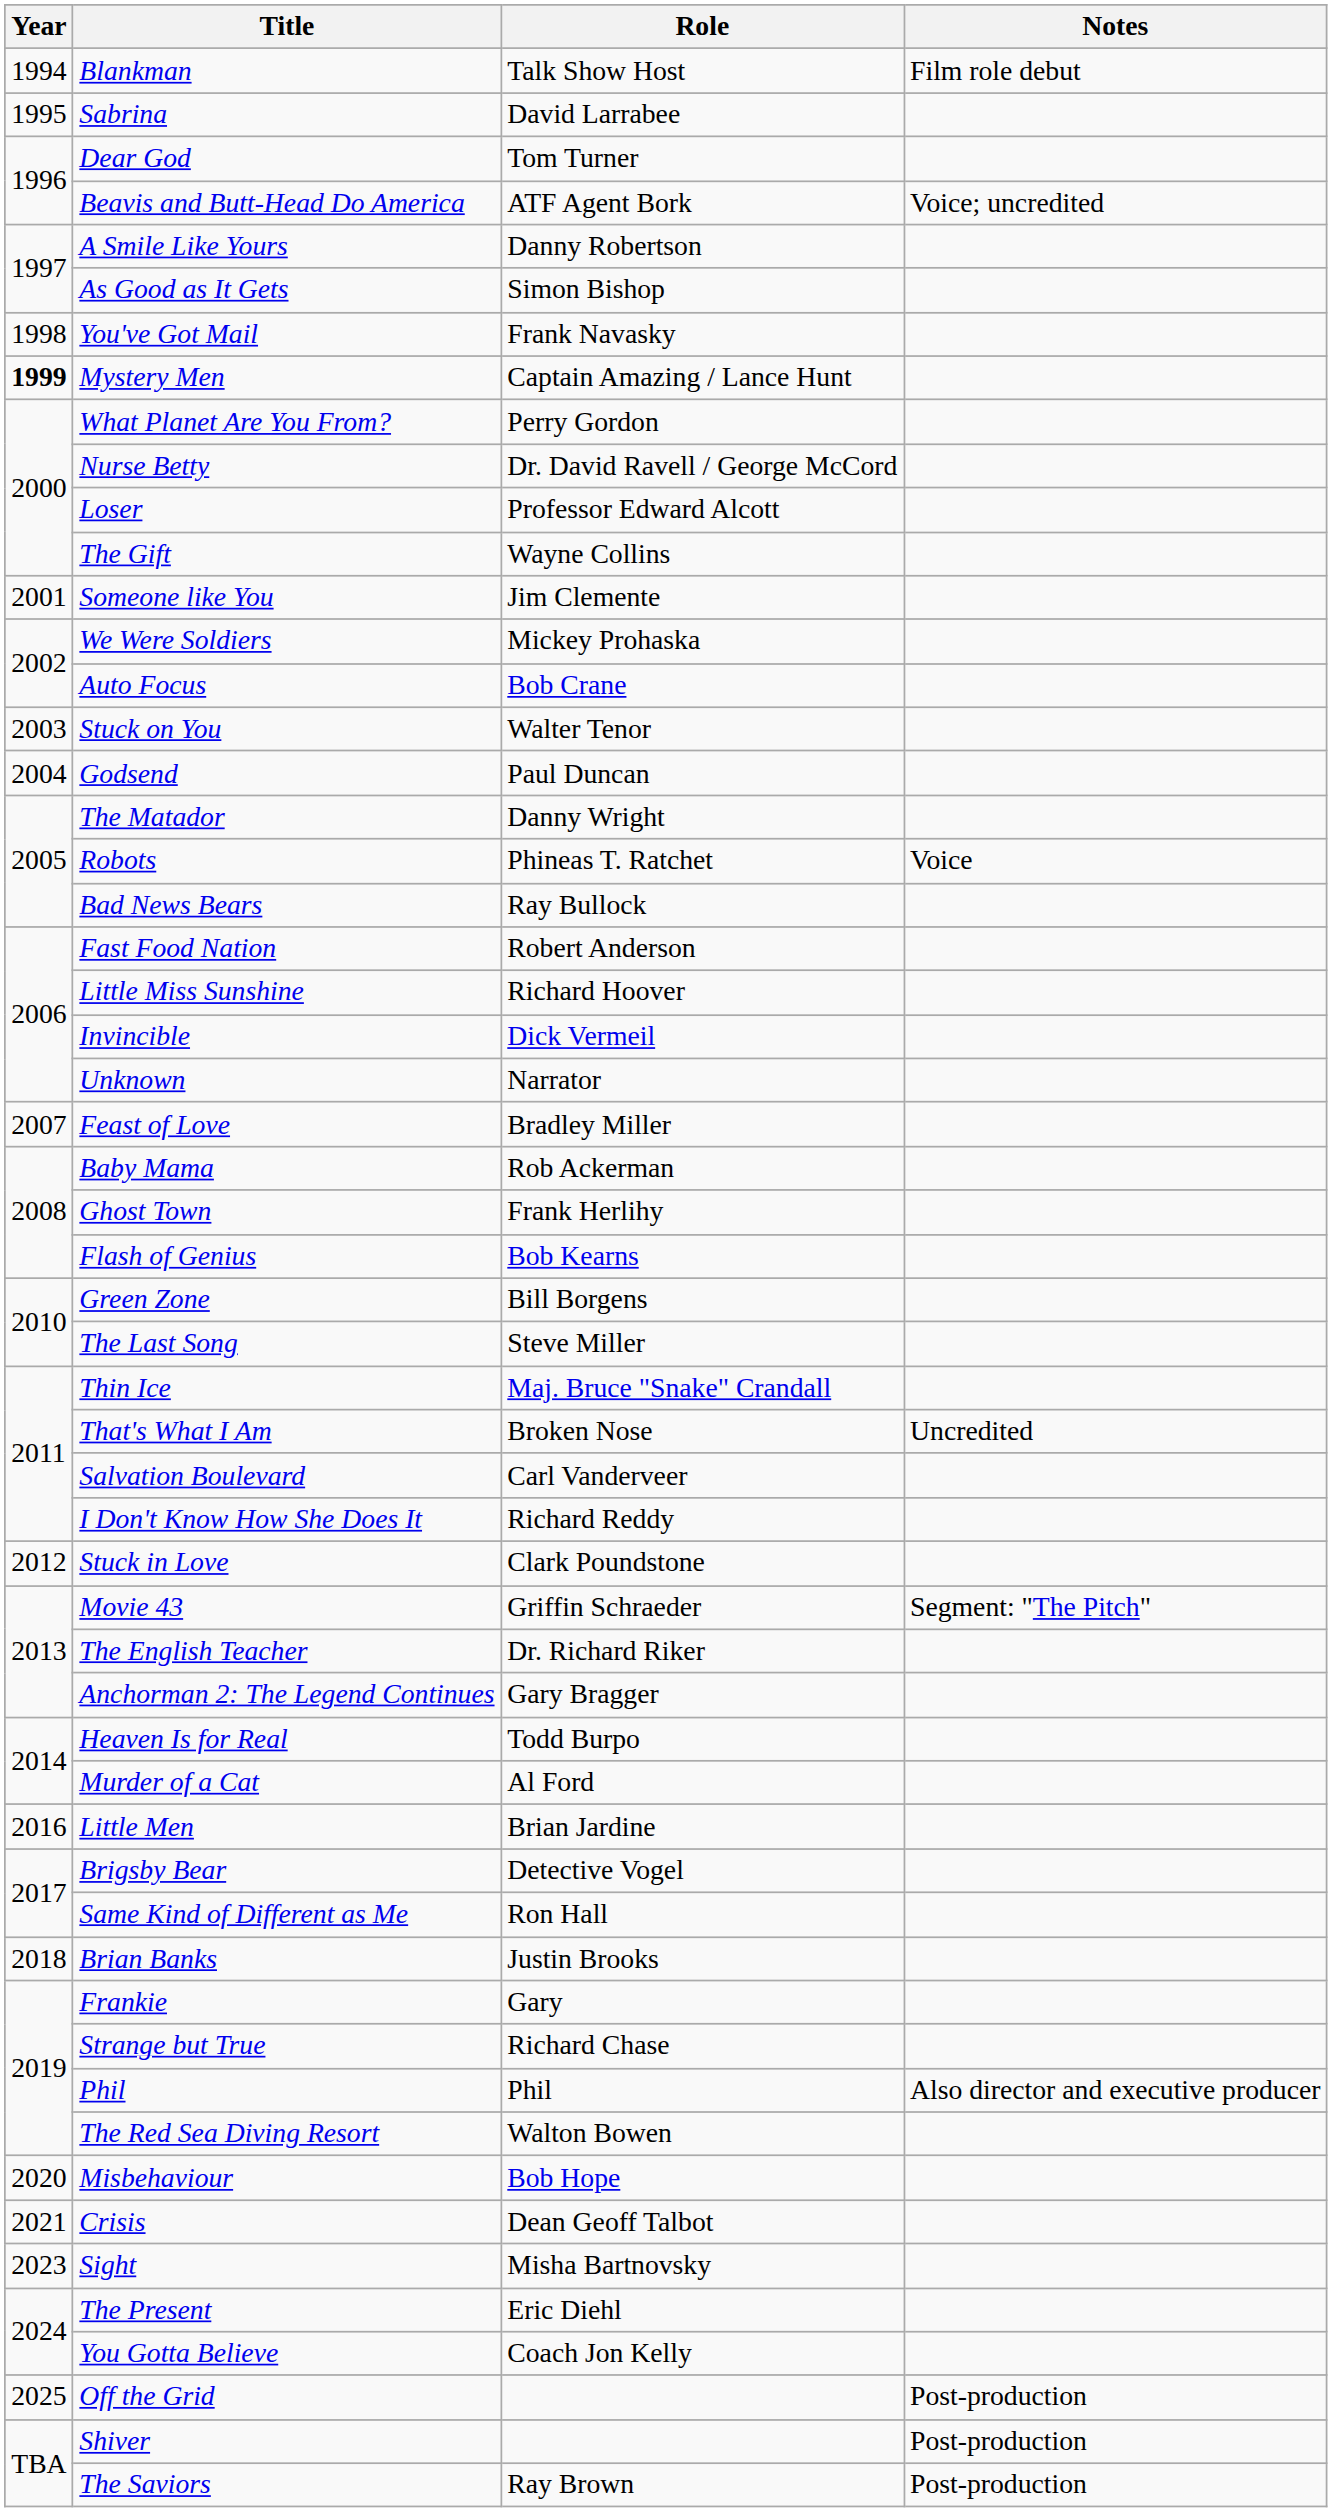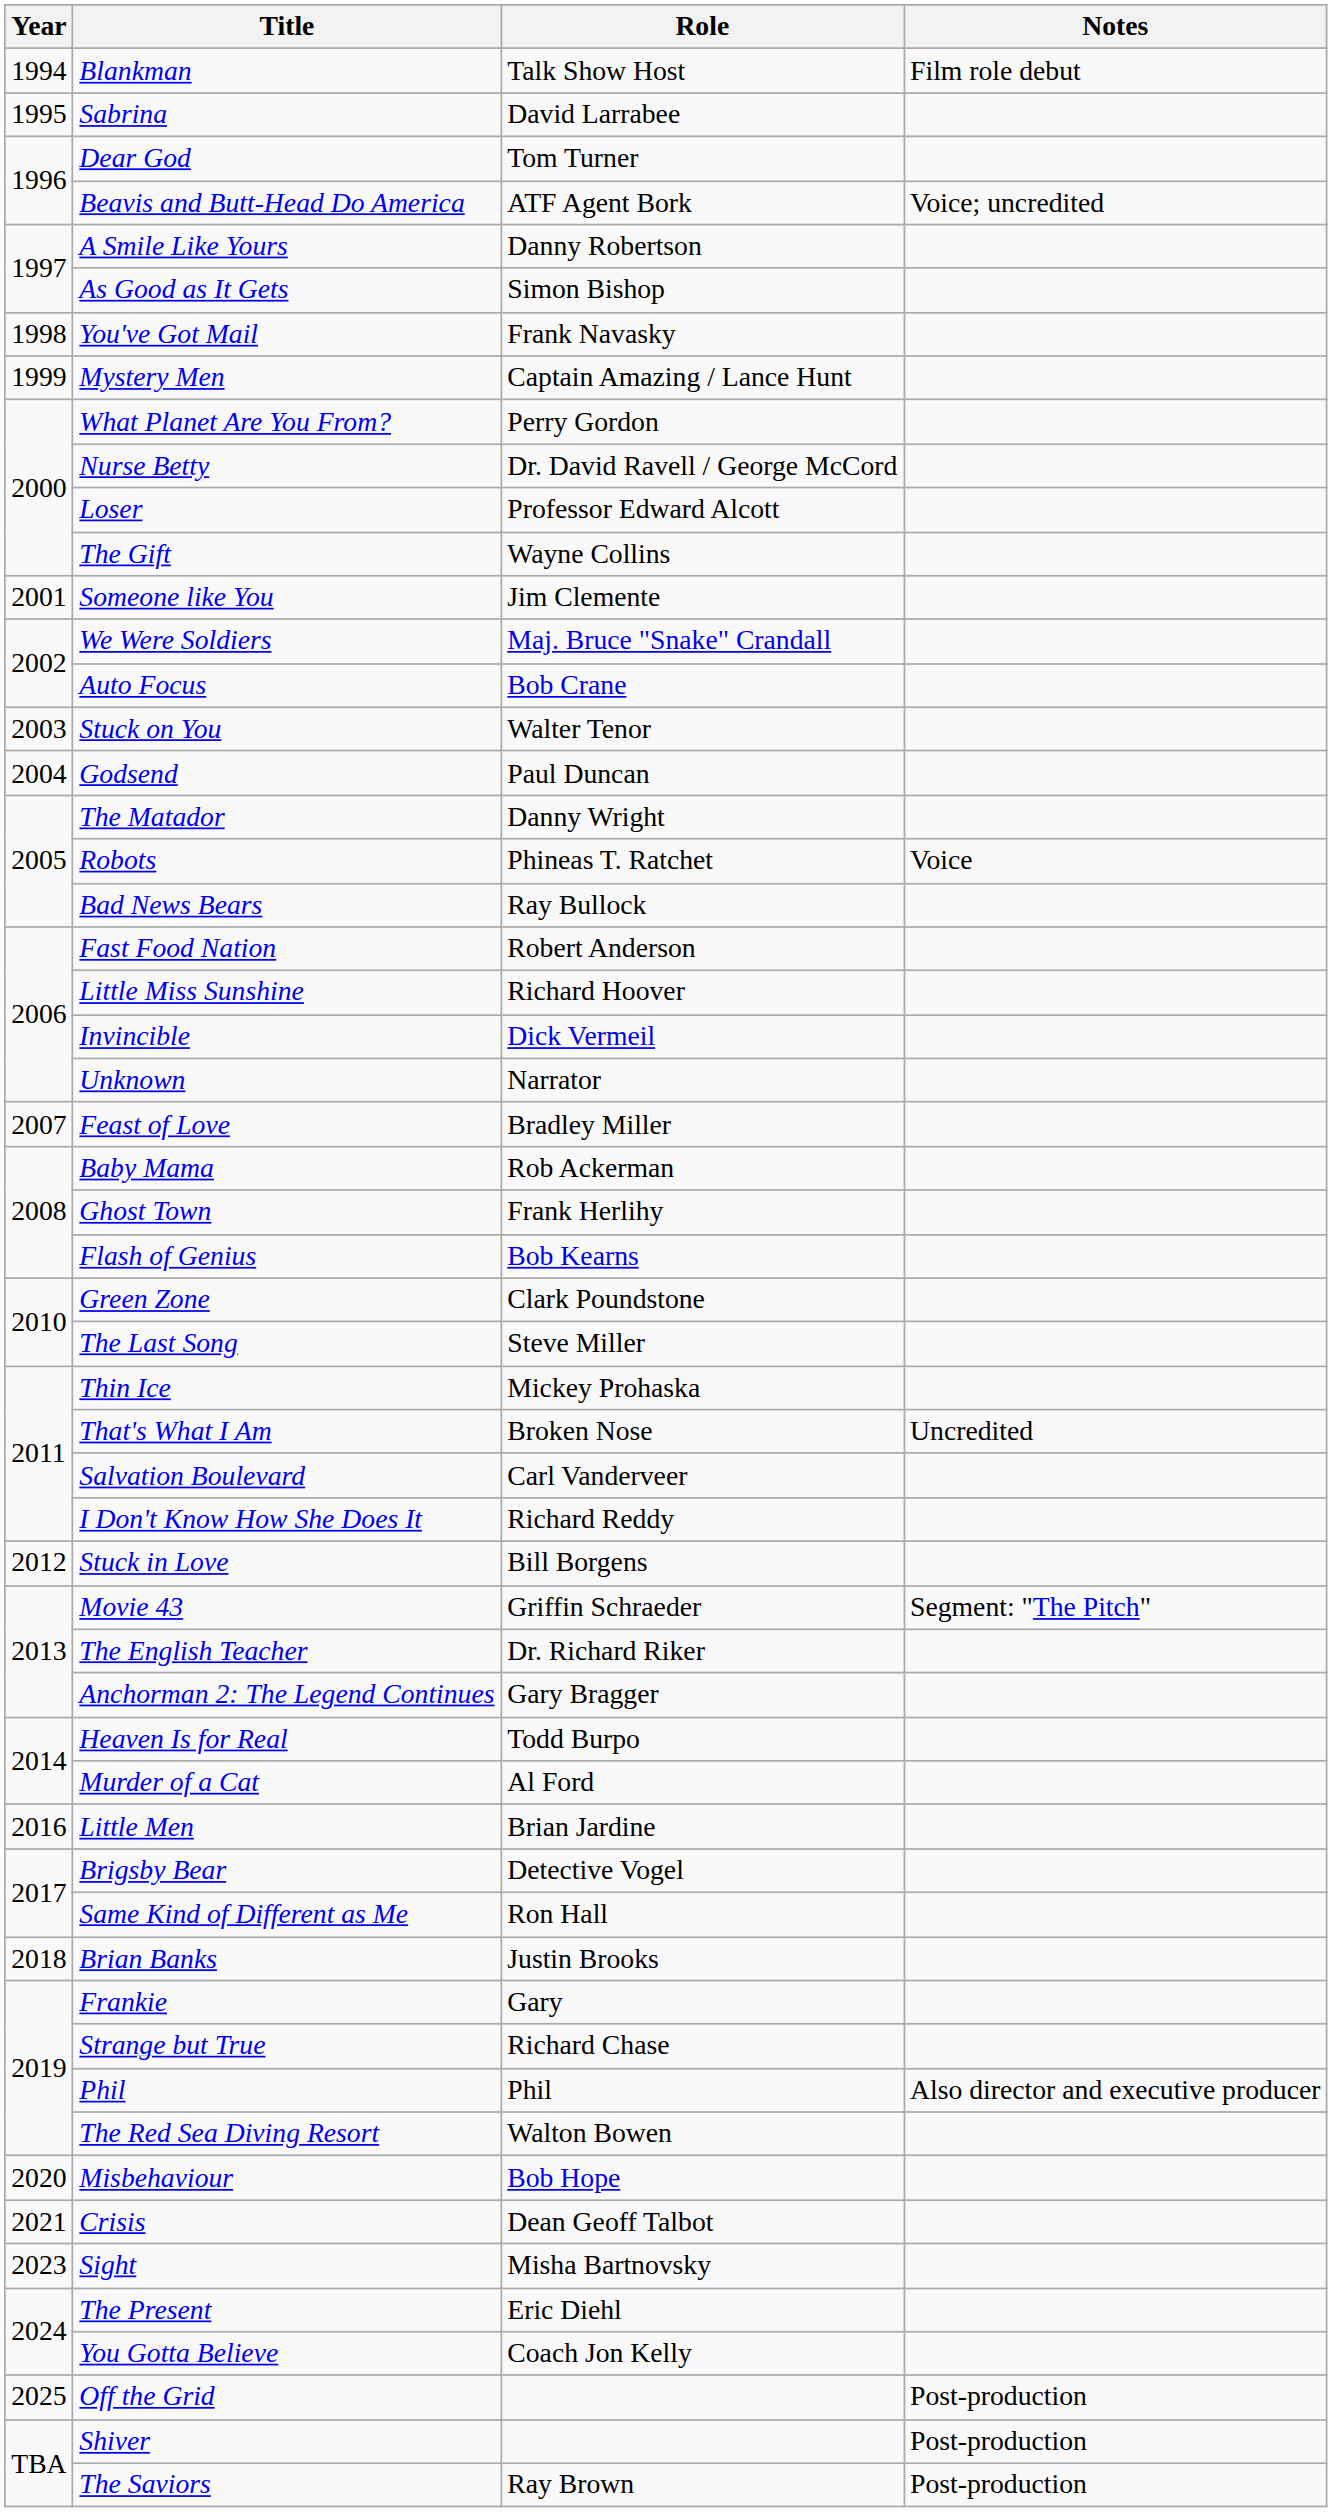 <table class="wikitable sortable">
 <tr>
 <th>Year</th>
 <th>Title</th>
 <th>Role</th>
 <th class="unsortable">Notes</th>
 </tr>
 <tr>
 <td>1994</td>
 <td><em><a href='#'>Blankman</a></em></td>
 <td>Talk Show Host</td>
 <td>Film role debut</td>
 </tr>
 <tr>
 <td>1995</td>
 <td><em><a href='#'>Sabrina</a></em></td>
 <td>David Larrabee</td>
 <td></td>
 </tr>
 <tr>
 <td rowspan="2">1996</td>
 <td><em><a href='#'>Dear God</a></em></td>
 <td>Tom Turner</td>
 <td></td>
 </tr>
 <tr>
 <td><em><a href='#'>Beavis and Butt-Head Do America</a></em></td>
 <td>ATF Agent Bork</td>
 <td>Voice; uncredited</td>
 </tr>
 <tr>
 <td rowspan="2">1997</td>
 <td><em><a href='#'>A Smile Like Yours</a></em></td>
 <td>Danny Robertson</td>
 <td></td>
 </tr>
 <tr>
 <td><em><a href='#'>As Good as It Gets</a></em></td>
 <td>Simon Bishop</td>
 <td></td>
 </tr>
 <tr>
 <td>1998</td>
 <td><em><a href='#'>You've Got Mail</a></em></td>
 <td>Frank Navasky</td>
 <td></td>
 </tr>
 <tr>
-<td><strong>1999</strong></td>
+<td>1999</td>
 <td><em><a href='#'>Mystery Men</a></em></td>
 <td>Captain Amazing / Lance Hunt</td>
 <td></td>
 </tr>
 <tr>
 <td rowspan="4">2000</td>
 <td><em><a href='#'>What Planet Are You From?</a></em></td>
 <td>Perry Gordon</td>
 <td></td>
 </tr>
 <tr>
 <td><em><a href='#'>Nurse Betty</a></em></td>
 <td>Dr. David Ravell / George McCord</td>
 <td></td>
 </tr>
 <tr>
 <td><em><a href='#'>Loser</a></em></td>
 <td>Professor Edward Alcott</td>
 <td></td>
 </tr>
 <tr>
 <td><em><a href='#'>The Gift</a></em></td>
 <td>Wayne Collins</td>
 <td></td>
 </tr>
 <tr>
 <td>2001</td>
 <td><em><a href='#'>Someone like You</a></em></td>
 <td>Jim Clemente</td>
 <td></td>
 </tr>
 <tr>
 <td rowspan="2">2002</td>
 <td><em><a href='#'>We Were Soldiers</a></em></td>
-<td>Mickey Prohaska</td>
+<td><a href='#'>Maj. Bruce "Snake" Crandall</a></td>
 <td></td>
 </tr>
 <tr>
 <td><em><a href='#'>Auto Focus</a></em></td>
 <td><a href='#'>Bob Crane</a></td>
 <td></td>
 </tr>
 <tr>
 <td>2003</td>
 <td><em><a href='#'>Stuck on You</a></em></td>
 <td>Walter Tenor</td>
 <td></td>
 </tr>
 <tr>
 <td>2004</td>
 <td><em><a href='#'>Godsend</a></em></td>
 <td>Paul Duncan</td>
 <td></td>
 </tr>
 <tr>
 <td rowspan="3">2005</td>
 <td><em><a href='#'>The Matador</a></em></td>
 <td>Danny Wright</td>
 <td></td>
 </tr>
 <tr>
 <td><em><a href='#'>Robots</a></em></td>
 <td>Phineas T. Ratchet</td>
 <td>Voice</td>
 </tr>
 <tr>
 <td><em><a href='#'>Bad News Bears</a></em></td>
 <td>Ray Bullock</td>
 <td></td>
 </tr>
 <tr>
 <td rowspan="4">2006</td>
 <td><em><a href='#'>Fast Food Nation</a></em></td>
 <td>Robert Anderson</td>
 <td></td>
 </tr>
 <tr>
 <td><em><a href='#'>Little Miss Sunshine</a></em></td>
 <td>Richard Hoover</td>
 <td></td>
 </tr>
 <tr>
 <td><em><a href='#'>Invincible</a></em></td>
 <td><a href='#'>Dick Vermeil</a></td>
 <td></td>
 </tr>
 <tr>
 <td><em><a href='#'>Unknown</a></em></td>
 <td>Narrator</td>
 <td></td>
 </tr>
 <tr>
 <td>2007</td>
 <td><em><a href='#'>Feast of Love</a></em></td>
 <td>Bradley Miller</td>
 <td></td>
 </tr>
 <tr>
 <td rowspan="3">2008</td>
 <td><em><a href='#'>Baby Mama</a></em></td>
 <td>Rob Ackerman</td>
 <td></td>
 </tr>
 <tr>
 <td><em><a href='#'>Ghost Town</a></em></td>
 <td>Frank Herlihy</td>
 <td></td>
 </tr>
 <tr>
 <td><em><a href='#'>Flash of Genius</a></em></td>
 <td><a href='#'>Bob Kearns</a></td>
 <td></td>
 </tr>
 <tr>
 <td rowspan="2">2010</td>
 <td><em><a href='#'>Green Zone</a></em></td>
-<td>Bill Borgens</td>
+<td>Clark Poundstone</td>
 <td></td>
 </tr>
 <tr>
 <td><em><a href='#'>The Last Song</a></em></td>
 <td>Steve Miller</td>
 <td></td>
 </tr>
 <tr>
 <td rowspan="4">2011</td>
 <td><em><a href='#'>Thin Ice</a></em></td>
-<td><a href='#'>Maj. Bruce "Snake" Crandall</a></td>
+<td>Mickey Prohaska</td>
 <td></td>
 </tr>
 <tr>
 <td><em><a href='#'>That's What I Am</a></em></td>
 <td>Broken Nose</td>
 <td>Uncredited</td>
 </tr>
 <tr>
 <td><em><a href='#'>Salvation Boulevard</a></em></td>
 <td>Carl Vanderveer</td>
 <td></td>
 </tr>
 <tr>
 <td><em><a href='#'>I Don't Know How She Does It</a></em></td>
 <td>Richard Reddy</td>
 <td></td>
 </tr>
 <tr>
 <td>2012</td>
 <td><em><a href='#'>Stuck in Love</a></em></td>
-<td>Clark Poundstone</td>
+<td>Bill Borgens</td>
 <td></td>
 </tr>
 <tr>
 <td rowspan="3">2013</td>
 <td><em><a href='#'>Movie 43</a></em></td>
 <td>Griffin Schraeder</td>
 <td>Segment: "<a href='#'>The Pitch</a>"</td>
 </tr>
 <tr>
 <td><em><a href='#'>The English Teacher</a></em></td>
 <td>Dr. Richard Riker</td>
 <td></td>
 </tr>
 <tr>
 <td><em><a href='#'>Anchorman 2: The Legend Continues</a></em></td>
 <td>Gary Bragger</td>
 <td></td>
 </tr>
 <tr>
 <td rowspan="2">2014</td>
 <td><em><a href='#'>Heaven Is for Real</a></em></td>
 <td>Todd Burpo</td>
 <td></td>
 </tr>
 <tr>
 <td><em><a href='#'>Murder of a Cat</a></em></td>
 <td>Al Ford</td>
 <td></td>
 </tr>
 <tr>
 <td>2016</td>
 <td><em><a href='#'>Little Men</a></em></td>
 <td>Brian Jardine</td>
 <td></td>
 </tr>
 <tr>
 <td rowspan="2">2017</td>
 <td><em><a href='#'>Brigsby Bear</a></em></td>
 <td>Detective Vogel</td>
 <td></td>
 </tr>
 <tr>
 <td><em><a href='#'>Same Kind of Different as Me</a></em></td>
 <td>Ron Hall</td>
 <td></td>
 </tr>
 <tr>
 <td>2018</td>
 <td><em><a href='#'>Brian Banks</a></em></td>
 <td>Justin Brooks</td>
 <td></td>
 </tr>
 <tr>
 <td rowspan="4">2019</td>
 <td><em><a href='#'>Frankie</a></em></td>
 <td>Gary</td>
 <td></td>
 </tr>
 <tr>
 <td><em><a href='#'>Strange but True</a></em></td>
 <td>Richard Chase</td>
 <td></td>
 </tr>
 <tr>
 <td><em><a href='#'>Phil</a></em></td>
 <td>Phil</td>
 <td>Also director and executive producer</td>
 </tr>
 <tr>
 <td><em><a href='#'>The Red Sea Diving Resort</a></em></td>
 <td>Walton Bowen</td>
 <td></td>
 </tr>
 <tr>
 <td>2020</td>
 <td><em><a href='#'>Misbehaviour</a></em></td>
 <td><a href='#'>Bob Hope</a></td>
 <td></td>
 </tr>
 <tr>
 <td>2021</td>
 <td><em><a href='#'>Crisis</a></em></td>
 <td>Dean Geoff Talbot</td>
 <td></td>
 </tr>
 <tr>
 <td>2023</td>
 <td><em><a href='#'>Sight</a></em></td>
 <td>Misha Bartnovsky</td>
 <td></td>
 </tr>
 <tr>
 <td rowspan="2">2024</td>
 <td><em><a href='#'>The Present</a></em></td>
 <td>Eric Diehl</td>
 <td></td>
 </tr>
 <tr>
 <td><em><a href='#'>You Gotta Believe</a></em></td>
 <td>Coach Jon Kelly</td>
 <td></td>
 </tr>
 <tr>
 <td>2025</td>
 <td><em><a href='#'>Off the Grid</a></em></td>
 <td></td>
 <td>Post-production</td>
 </tr>
 <tr>
 <td rowspan="2">TBA</td>
 <td><em><a href='#'>Shiver</a></em></td>
 <td></td>
 <td>Post-production</td>
 </tr>
 <tr>
 <td><em><a href='#'>The Saviors</a></em></td>
 <td>Ray Brown</td>
 <td>Post-production</td>
 </tr>
 </table>
